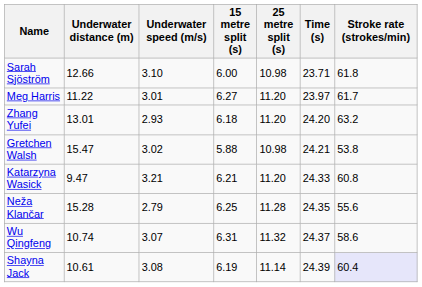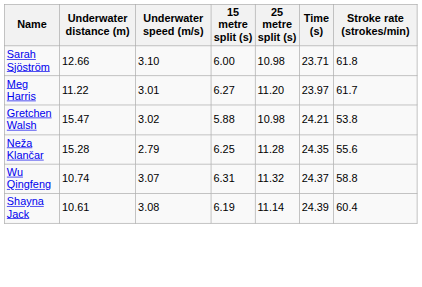 <table class="wikitable sortable mw-collapsible">
 <tr>
 <th scope="col">Name</th>
 <th scope="col">Underwater distance (m)</th>
 <th scope="col">Underwater speed (m/s)</th>
 <th scope="col">15 metre split (s)</th>
 <th scope="col">25 metre split (s)</th>
 <th scope="col">Time (s)</th>
 <th scope="col">Stroke rate (strokes/min)</th>
 </tr>
 <tr>
 <td><a href='#'>Sarah Sjöström</a></td>
 <td>12.66</td>
 <td>3.10</td>
 <td>6.00</td>
 <td>10.98</td>
 <td>23.71</td>
 <td>61.8</td>
 </tr>
 <tr>
 <td><a href='#'>Meg Harris</a></td>
 <td>11.22</td>
 <td>3.01</td>
 <td>6.27</td>
 <td>11.20</td>
 <td>23.97</td>
 <td>61.7</td>
 </tr>
 <tr>
-<td><a href='#'>Zhang Yufei</a></td>
-<td>13.01</td>
-<td>2.93</td>
-<td>6.18</td>
-<td>11.20</td>
-<td>24.20</td>
-<td>63.2</td>
-</tr>
-<tr>
 <td><a href='#'>Gretchen Walsh</a></td>
 <td>15.47</td>
 <td>3.02</td>
 <td>5.88</td>
 <td>10.98</td>
 <td>24.21</td>
 <td>53.8</td>
-</tr>
-<tr>
-<td><a href='#'>Katarzyna Wasick</a></td>
-<td>9.47</td>
-<td>3.21</td>
-<td>6.21</td>
-<td>11.20</td>
-<td>24.33</td>
-<td>60.8</td>
 </tr>
 <tr>
 <td><a href='#'>Neža Klančar</a></td>
 <td>15.28</td>
 <td>2.79</td>
 <td>6.25</td>
 <td>11.28</td>
 <td>24.35</td>
 <td>55.6</td>
 </tr>
 <tr>
 <td><a href='#'>Wu Qingfeng</a></td>
 <td>10.74</td>
 <td>3.07</td>
 <td>6.31</td>
 <td>11.32</td>
 <td>24.37</td>
-<td>58.6</td>
+<td>58.8</td>
 </tr>
 <tr>
 <td><a href='#'>Shayna Jack</a></td>
 <td>10.61</td>
 <td>3.08</td>
 <td>6.19</td>
 <td>11.14</td>
 <td>24.39</td>
-<td style="background: lavender;">60.4</td>
+<td>60.4</td>
 </tr>
 </table>
